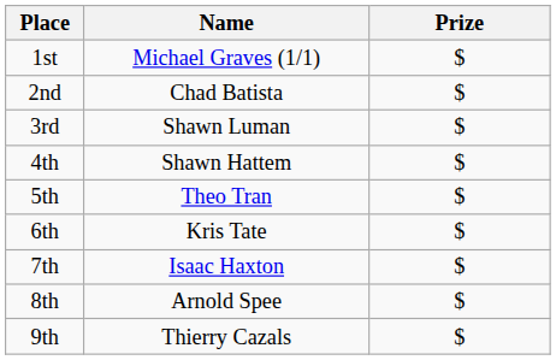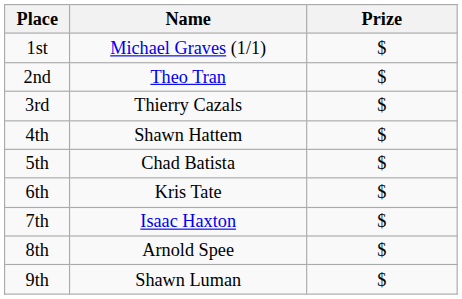 <table class="wikitable" style="text-align:center">
 <tr>
 <th width="50">Place</th>
 <th width="200">Name</th>
 <th width="125">Prize</th>
 </tr>
 <tr>
 <td>1st</td>
 <td><a href='#'>Michael Graves</a> (1/1)</td>
 <td>$</td>
 </tr>
 <tr>
 <td>2nd</td>
-<td>Chad Batista</td>
+<td><a href='#'>Theo Tran</a></td>
 <td>$</td>
 </tr>
 <tr>
 <td>3rd</td>
-<td>Shawn Luman</td>
+<td>Thierry Cazals</td>
 <td>$</td>
 </tr>
 <tr>
 <td>4th</td>
 <td>Shawn Hattem</td>
 <td>$</td>
 </tr>
 <tr>
 <td>5th</td>
-<td><a href='#'>Theo Tran</a></td>
+<td>Chad Batista</td>
 <td>$</td>
 </tr>
 <tr>
 <td>6th</td>
 <td>Kris Tate</td>
 <td>$</td>
 </tr>
 <tr>
 <td>7th</td>
 <td><a href='#'>Isaac Haxton</a></td>
 <td>$</td>
 </tr>
 <tr>
 <td>8th</td>
 <td>Arnold Spee</td>
 <td>$</td>
 </tr>
 <tr>
 <td>9th</td>
-<td>Thierry Cazals</td>
+<td>Shawn Luman</td>
 <td>$</td>
 </tr>
 </table>
